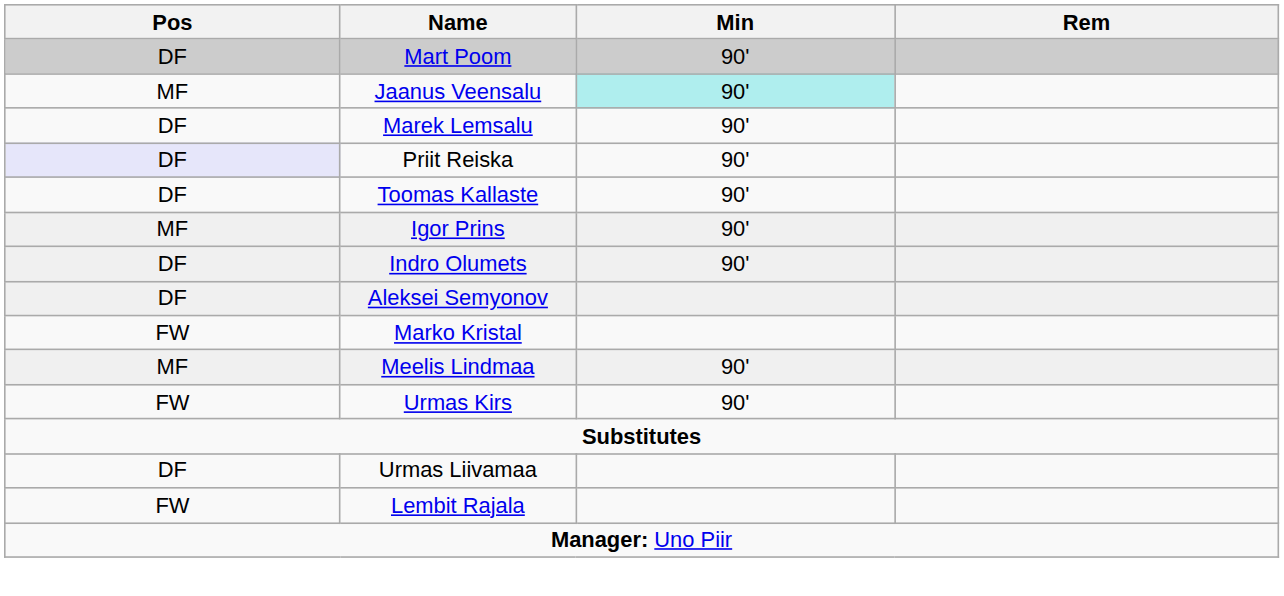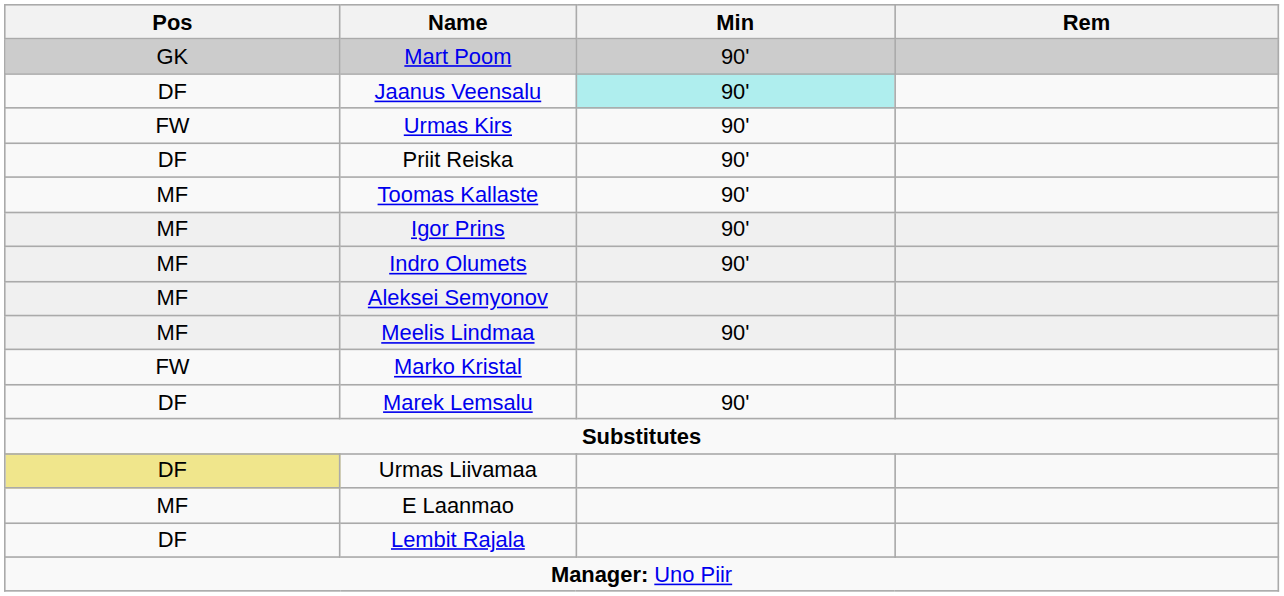 <table class="wikitable collapsible collapsed" align="center" style="font-size:85%; text-align:center;" width="50%">
 <tr>
 <th>Pos</th>
 <th width=140>Name</th>
 <th>Min</th>
 <th>Rem</th>
 </tr>
 <tr bgcolor="cccccc">
-<td>DF</td>
+<td>GK</td>
 <td><a href='#'>Mart Poom</a></td>
 <td>90'</td>
 <td></td>
 </tr>
 <tr>
-<td>MF</td>
+<td>DF</td>
 <td><a href='#'>Jaanus Veensalu</a></td>
 <td style="background: paleturquoise;">90'</td>
 <td></td>
 </tr>
 <tr>
-<td>DF</td>
-<td><a href='#'>Marek Lemsalu</a></td>
+<td>FW</td>
+<td><a href='#'>Urmas Kirs</a></td>
 <td>90'</td>
 <td></td>
 </tr>
 <tr>
-<td style="background: lavender;">DF</td>
+<td>DF</td>
 <td>Priit Reiska</td>
 <td>90'</td>
 <td></td>
 </tr>
 <tr>
-<td>DF</td>
+<td>MF</td>
 <td><a href='#'>Toomas Kallaste</a></td>
 <td>90'</td>
 <td></td>
 </tr>
 <tr bgcolor="#F0F0F0">
 <td>MF</td>
 <td><a href='#'>Igor Prins</a></td>
 <td>90'</td>
 <td></td>
 </tr>
 <tr bgcolor="#F0F0F0">
-<td>DF</td>
+<td>MF</td>
 <td><a href='#'>Indro Olumets</a></td>
 <td>90'</td>
 <td></td>
 </tr>
 <tr bgcolor="#F0F0F0">
-<td>DF</td>
+<td>MF</td>
 <td><a href='#'>Aleksei Semyonov</a></td>
-<td></td>
-<td></td>
-</tr>
-<tr>
-<td>FW</td>
-<td><a href='#'>Marko Kristal</a></td>
 <td></td>
 <td></td>
 </tr>
 <tr bgcolor="#F0F0F0">
 <td>MF</td>
 <td><a href='#'>Meelis Lindmaa</a></td>
 <td>90'</td>
 <td></td>
 </tr>
 <tr>
 <td>FW</td>
-<td><a href='#'>Urmas Kirs</a></td>
+<td><a href='#'>Marko Kristal</a></td>
+<td></td>
+<td></td>
+</tr>
+<tr>
+<td>DF</td>
+<td><a href='#'>Marek Lemsalu</a></td>
 <td>90'</td>
 <td></td>
 </tr>
 <tr>
 <td colspan=4 align=center><strong>Substitutes</strong></td>
 </tr>
 <tr>
-<td>DF</td>
+<td style="background: khaki;">DF</td>
 <td>Urmas Liivamaa</td>
 <td></td>
 <td></td>
 </tr>
 <tr>
-<td>FW</td>
+<td>MF</td>
+<td>E Laanmao</td>
+<td></td>
+<td></td>
+</tr>
+<tr>
+<td>DF</td>
 <td><a href='#'>Lembit Rajala</a></td>
 <td></td>
 <td></td>
 </tr>
 <tr>
 <td colspan=4 align=center><strong>Manager:</strong>  <a href='#'>Uno Piir</a></td>
 </tr>
 </table>
